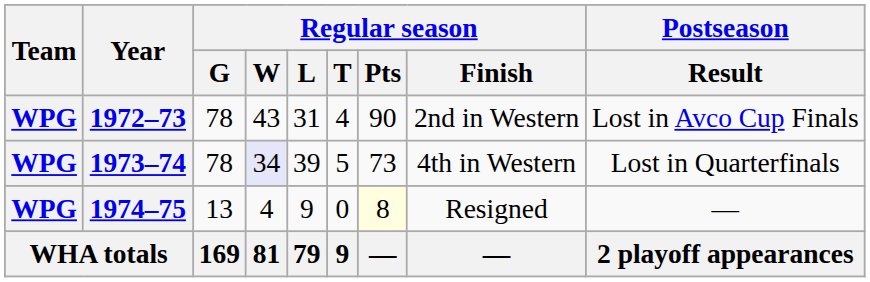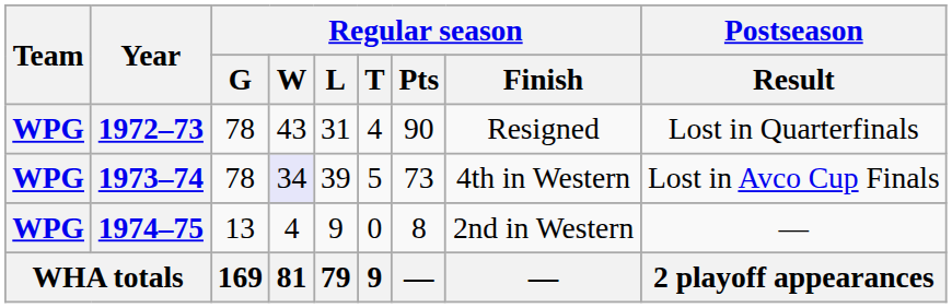 <table class="wikitable" style="font-size:95%; text-align:center;">
 <tr>
 <th rowspan="2">Team</th>
 <th rowspan="2">Year</th>
 <th colspan="6"><a href='#'>Regular season</a></th>
 <th><a href='#'>Postseason</a></th>
 </tr>
 <tr>
 <th>G</th>
 <th>W</th>
 <th>L</th>
 <th>T</th>
 <th>Pts</th>
 <th>Finish</th>
 <th>Result</th>
 </tr>
 <tr>
 <th><a href='#'>WPG</a></th>
 <th><a href='#'>1972–73</a></th>
 <td>78</td>
 <td>43</td>
 <td>31</td>
 <td>4</td>
 <td>90</td>
-<td>2nd in Western</td>
-<td>Lost in <a href='#'>Avco Cup</a> Finals</td>
+<td>Resigned</td>
+<td>Lost in Quarterfinals</td>
 </tr>
 <tr>
 <th><a href='#'>WPG</a></th>
 <th><a href='#'>1973–74</a></th>
 <td>78</td>
 <td style="background: lavender;">34</td>
 <td>39</td>
 <td>5</td>
 <td>73</td>
 <td>4th in Western</td>
-<td>Lost in Quarterfinals</td>
+<td>Lost in <a href='#'>Avco Cup</a> Finals</td>
 </tr>
 <tr>
 <th><a href='#'>WPG</a></th>
 <th><a href='#'>1974–75</a></th>
 <td>13</td>
 <td>4</td>
 <td>9</td>
 <td>0</td>
-<td style="background: lightyellow;">8</td>
-<td>Resigned</td>
+<td>8</td>
+<td>2nd in Western</td>
 <td>—</td>
 </tr>
 <tr>
 <th colspan="2">WHA totals</th>
 <th>169</th>
 <th>81</th>
 <th>79</th>
 <th>9</th>
 <th>—</th>
 <th>—</th>
 <th>2 playoff appearances</th>
 </tr>
 </table>
